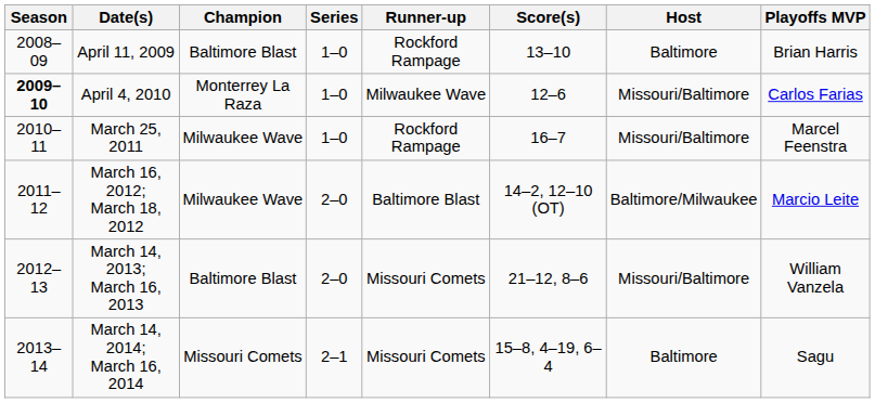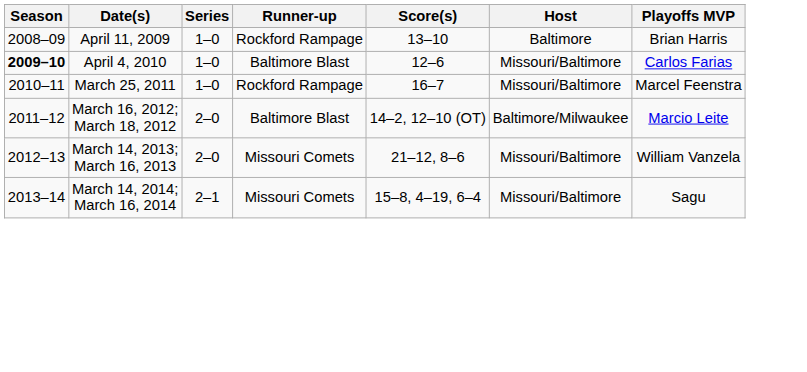 <table class="wikitable" style="text-align:center">
 <tr>
 <th>Season</th>
 <th>Date(s)</th>
-<th>Champion</th>
 <th>Series</th>
 <th>Runner-up</th>
 <th>Score(s)</th>
 <th>Host</th>
 <th>Playoffs MVP</th>
 </tr>
 <tr>
 <td>2008–09</td>
 <td>April 11, 2009</td>
-<td>Baltimore Blast</td>
 <td>1–0</td>
 <td>Rockford Rampage</td>
 <td>13–10</td>
 <td>Baltimore</td>
 <td>Brian Harris</td>
 </tr>
 <tr>
 <td><strong>2009–10</strong></td>
 <td>April 4, 2010</td>
-<td>Monterrey La Raza</td>
 <td>1–0</td>
-<td>Milwaukee Wave</td>
+<td>Baltimore Blast</td>
 <td>12–6</td>
 <td>Missouri/Baltimore</td>
 <td><a href='#'>Carlos Farias</a></td>
 </tr>
 <tr>
 <td>2010–11</td>
 <td>March 25, 2011</td>
-<td>Milwaukee Wave</td>
 <td>1–0</td>
 <td>Rockford Rampage</td>
 <td>16–7</td>
 <td>Missouri/Baltimore</td>
 <td>Marcel Feenstra</td>
 </tr>
 <tr>
 <td>2011–12</td>
 <td>March 16, 2012;<br>March 18, 2012</td>
-<td>Milwaukee Wave</td>
 <td>2–0</td>
 <td>Baltimore Blast</td>
 <td>14–2, 12–10 (OT)</td>
 <td>Baltimore/Milwaukee</td>
 <td><a href='#'>Marcio Leite</a></td>
 </tr>
 <tr>
 <td>2012–13</td>
 <td>March 14, 2013;<br>March 16, 2013</td>
-<td>Baltimore Blast</td>
 <td>2–0</td>
 <td>Missouri Comets</td>
 <td>21–12, 8–6</td>
 <td>Missouri/Baltimore</td>
 <td>William Vanzela</td>
 </tr>
 <tr>
 <td>2013–14</td>
 <td>March 14, 2014;<br>March 16, 2014</td>
-<td>Missouri Comets</td>
 <td>2–1</td>
 <td>Missouri Comets</td>
 <td>15–8, 4–19, 6–4</td>
-<td>Baltimore</td>
+<td>Missouri/Baltimore</td>
 <td>Sagu</td>
 </tr>
 </table>
